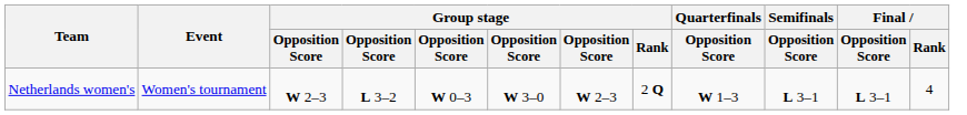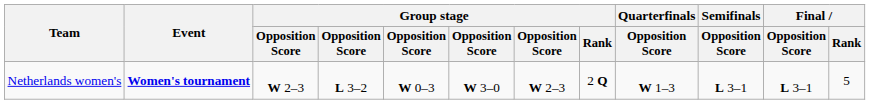 <table class=wikitable style=font-size:90%;text-align:center>
 <tr>
 <th rowspan=2>Team</th>
 <th rowspan=2>Event</th>
 <th colspan=6>Group stage</th>
 <th>Quarterfinals</th>
 <th>Semifinals</th>
 <th colspan=2>Final / </th>
 </tr>
 <tr style=font-size:95%>
 <th>Opposition<br>Score</th>
 <th>Opposition<br>Score</th>
 <th>Opposition<br>Score</th>
 <th>Opposition<br>Score</th>
 <th>Opposition<br>Score</th>
 <th>Rank</th>
 <th>Opposition<br>Score</th>
 <th>Opposition<br>Score</th>
 <th>Opposition<br>Score</th>
 <th>Rank</th>
 </tr>
 <tr>
 <td align=left><a href='#'>Netherlands  women's</a></td>
-<td align=left><a href='#'>Women's tournament</a></td>
+<td align=left><strong><a href='#'>Women's tournament</a></strong></td>
 <td><br><strong>W</strong> 2–3</td>
 <td><br><strong>L</strong> 3–2</td>
 <td><br><strong>W</strong> 0–3</td>
 <td><br><strong>W</strong> 3–0</td>
 <td><br><strong>W</strong> 2–3</td>
 <td>2 <strong>Q</strong></td>
 <td><br><strong>W</strong> 1–3</td>
 <td><br><strong>L</strong> 3–1</td>
 <td><br><strong>L</strong> 3–1</td>
-<td>4</td>
+<td>5</td>
 </tr>
 </table>
